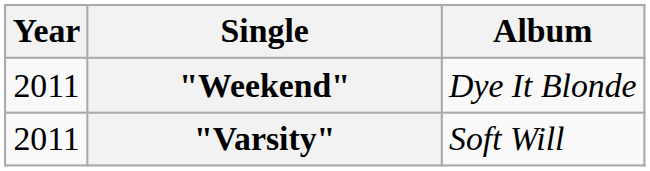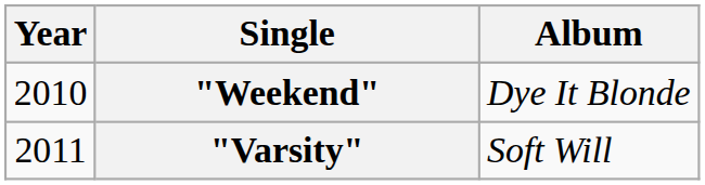 <table class="wikitable plainrowheaders" style="text-align:center;">
 <tr>
 <th>Year</th>
 <th style="width:10em;">Single</th>
 <th>Album</th>
 </tr>
 <tr>
-<td>2011</td>
+<td>2010</td>
 <th scope="row">"Weekend"</th>
 <td align="left"><em>Dye It Blonde</em></td>
 </tr>
 <tr>
 <td>2011</td>
 <th scope="row">"Varsity"</th>
 <td align="left"><em>Soft Will</em></td>
 </tr>
 </table>
